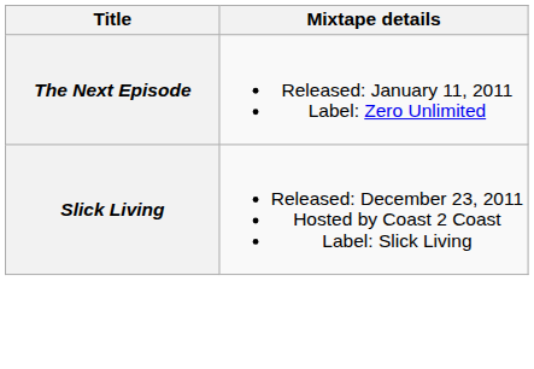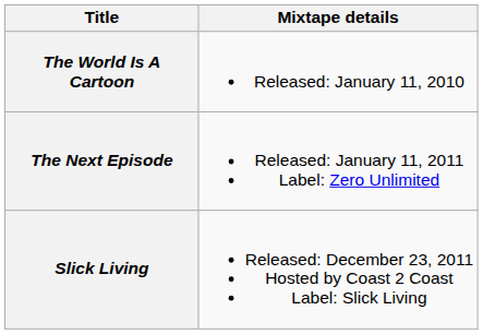 <table class="wikitable plainrowheaders" style="text-align:center;">
 <tr>
 <th scope="col" style="width:11em;">Title</th>
 <th scope="col">Mixtape details</th>
+</tr>
+<tr>
+<th scope="row"><em>The World Is A Cartoon</em></th>
+<td><br><ul><li>Released: January 11, 2010</li></ul></td>
 </tr>
 <tr>
 <th scope="row"><em>The Next Episode</em></th>
 <td><br><ul><li>Released: January 11, 2011</li><li>Label: <a href='#'>Zero Unlimited</a></li></ul></td>
 </tr>
 <tr>
 <th scope="row"><em>Slick Living</em></th>
 <td><br><ul><li>Released: December 23, 2011</li><li>Hosted by Coast 2 Coast</li><li>Label: Slick Living</li></ul></td>
 </tr>
 </table>
